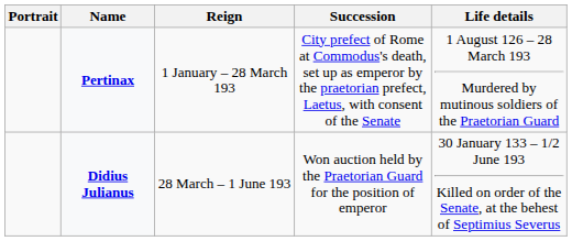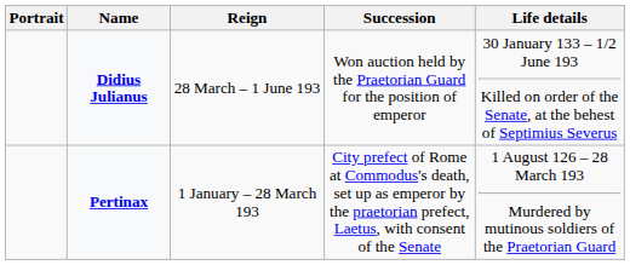 <table class="wikitable plainrowheaders" style="text-align:center; width:100%">
 <tr>
 <th scope=col width="7%">Portrait</th>
 <th scope=col width="17%">Name</th>
 <th scope=col width="26%">Reign</th>
 <th scope=col width="25%">Succession</th>
 <th scope=col width="25%">Life details</th>
 </tr>
 <tr>
 <td></td>
+<th scope=row style="text-align:center; background:#F8F9FA"><strong><a href='#'>Didius Julianus</a></strong><br></th>
+<td>28 March – 1 June 193<br></td>
+<td>Won auction held by the <a href='#'>Praetorian Guard</a> for the position of emperor</td>
+<td>30 January 133 – 1/2 June 193<br><hr>Killed on order of the <a href='#'>Senate</a>, at the behest of <a href='#'>Septimius Severus</a></td>
+</tr>
+<tr>
+<td></td>
 <th scope=row style="text-align:center; background:#F8F9FA"><strong><a href='#'>Pertinax</a></strong><br></th>
 <td>1 January – 28 March 193<br></td>
 <td><a href='#'>City prefect</a> of Rome at <a href='#'>Commodus</a>'s death, set up as emperor by the <a href='#'>praetorian</a> prefect, <a href='#'>Laetus</a>, with consent of the <a href='#'>Senate</a></td>
 <td>1 August 126 – 28 March 193<br><hr>Murdered by mutinous soldiers of the <a href='#'>Praetorian Guard</a></td>
 </tr>
-<tr>
-<td></td>
-<th scope=row style="text-align:center; background:#F8F9FA"><strong><a href='#'>Didius Julianus</a></strong><br></th>
-<td>28 March – 1 June 193<br></td>
-<td>Won auction held by the <a href='#'>Praetorian Guard</a> for the position of emperor</td>
-<td>30 January 133 – 1/2 June 193<br><hr>Killed on order of the <a href='#'>Senate</a>, at the behest of <a href='#'>Septimius Severus</a></td>
-</tr>
 </table>
